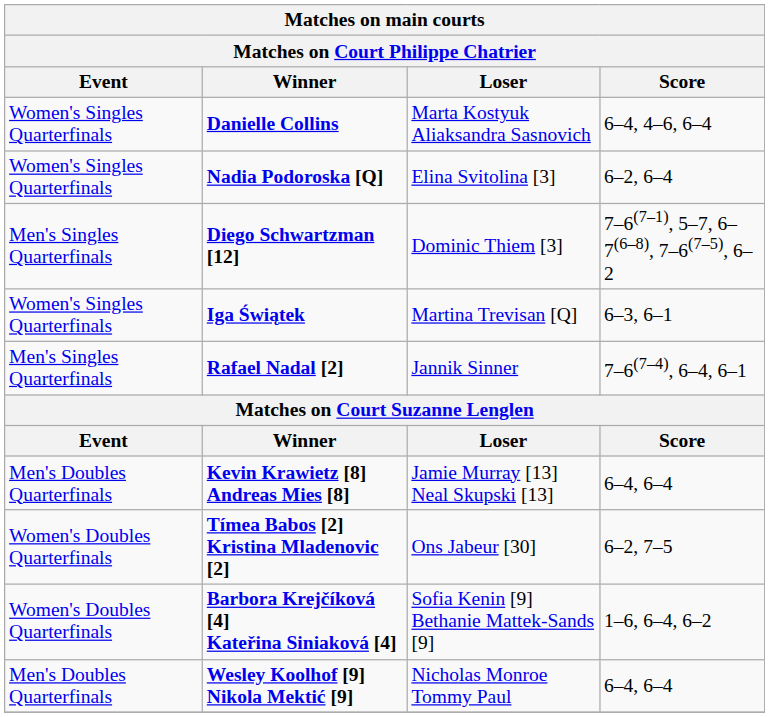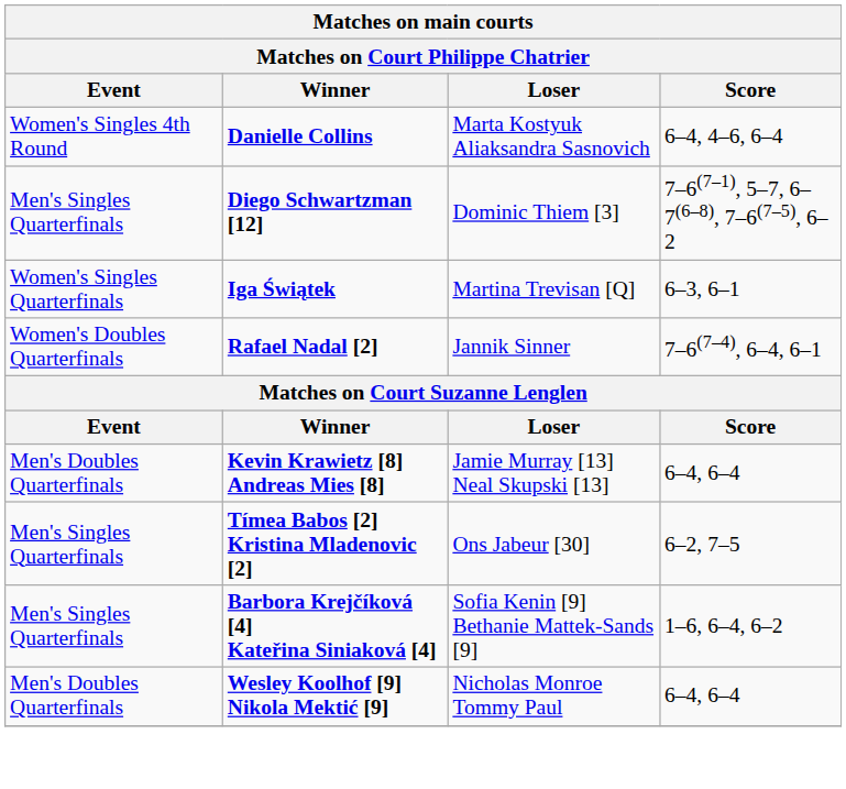 <table class="wikitable" style="margin:auto;">
 <tr>
 <th colspan="4" style="white-space:nowrap;">Matches on main courts</th>
 </tr>
 <tr>
 <th colspan="4"><strong>Matches on <a href='#'>Court Philippe Chatrier</a></strong></th>
 </tr>
 <tr>
 <th width=250>Event</th>
 <th width=250>Winner</th>
 <th width=250>Loser</th>
 <th width=250>Score</th>
 </tr>
 <tr>
-<td><a href='#'>Women's Singles Quarterfinals</a></td>
+<td><a href='#'>Women's Singles 4th Round</a></td>
 <td><strong> <a href='#'>Danielle Collins</a></strong></td>
 <td> <a href='#'>Marta Kostyuk</a> <br>  <a href='#'>Aliaksandra Sasnovich</a></td>
 <td>6–4, 4–6, 6–4</td>
-</tr>
-<tr>
-<td><a href='#'>Women's Singles Quarterfinals</a></td>
-<td><strong> <a href='#'>Nadia Podoroska</a> [Q]</strong></td>
-<td> <a href='#'>Elina Svitolina</a> [3]</td>
-<td>6–2, 6–4</td>
 </tr>
 <tr>
 <td><a href='#'>Men's Singles Quarterfinals</a></td>
 <td><strong> <a href='#'>Diego Schwartzman</a> [12]</strong></td>
 <td> <a href='#'>Dominic Thiem</a> [3]</td>
 <td>7–6<sup>(7–1)</sup>, 5–7, 6–7<sup>(6–8)</sup>, 7–6<sup>(7–5)</sup>, 6–2</td>
 </tr>
 <tr>
 <td><a href='#'>Women's Singles Quarterfinals</a></td>
 <td><strong> <a href='#'>Iga Świątek</a></strong></td>
 <td> <a href='#'>Martina Trevisan</a> [Q]</td>
 <td>6–3, 6–1</td>
 </tr>
 <tr>
-<td><a href='#'>Men's Singles Quarterfinals</a></td>
+<td><a href='#'>Women's Doubles Quarterfinals</a></td>
 <td><strong> <a href='#'>Rafael Nadal</a> [2]</strong></td>
 <td> <a href='#'>Jannik Sinner</a></td>
 <td>7–6<sup>(7–4)</sup>, 6–4, 6–1</td>
 </tr>
 <tr>
 <th colspan="4"><strong>Matches on <a href='#'>Court Suzanne Lenglen</a></strong></th>
 </tr>
 <tr>
 <th width=250>Event</th>
 <th width=250>Winner</th>
 <th width=250>Loser</th>
 <th width=250>Score</th>
 </tr>
 <tr>
 <td><a href='#'>Men's Doubles Quarterfinals</a></td>
 <td><strong> <a href='#'>Kevin Krawietz</a> [8] <br>  <a href='#'>Andreas Mies</a> [8]</strong></td>
 <td> <a href='#'>Jamie Murray</a> [13] <br>  <a href='#'>Neal Skupski</a> [13]</td>
 <td>6–4, 6–4</td>
 </tr>
 <tr>
-<td><a href='#'>Women's Doubles Quarterfinals</a></td>
+<td><a href='#'>Men's Singles Quarterfinals</a></td>
 <td><strong> <a href='#'>Tímea Babos</a> [2] <br>  <a href='#'>Kristina Mladenovic</a> [2]</strong></td>
 <td> <a href='#'>Ons Jabeur</a> [30]</td>
 <td>6–2, 7–5</td>
 </tr>
 <tr>
-<td><a href='#'>Women's Doubles Quarterfinals</a></td>
+<td><a href='#'>Men's Singles Quarterfinals</a></td>
 <td><strong> <a href='#'>Barbora Krejčíková</a> [4]<br>  <a href='#'>Kateřina Siniaková</a> [4]</strong></td>
 <td> <a href='#'>Sofia Kenin</a> [9]<br>  <a href='#'>Bethanie Mattek-Sands</a> [9]</td>
 <td>1–6, 6–4, 6–2</td>
 </tr>
 <tr>
 <td><a href='#'>Men's Doubles Quarterfinals</a></td>
 <td><strong> <a href='#'>Wesley Koolhof</a> [9]<br>  <a href='#'>Nikola Mektić</a> [9]</strong></td>
 <td> <a href='#'>Nicholas Monroe</a><br>  <a href='#'>Tommy Paul</a></td>
 <td>6–4, 6–4</td>
 </tr>
 <tr>
 </tr>
 </table>
